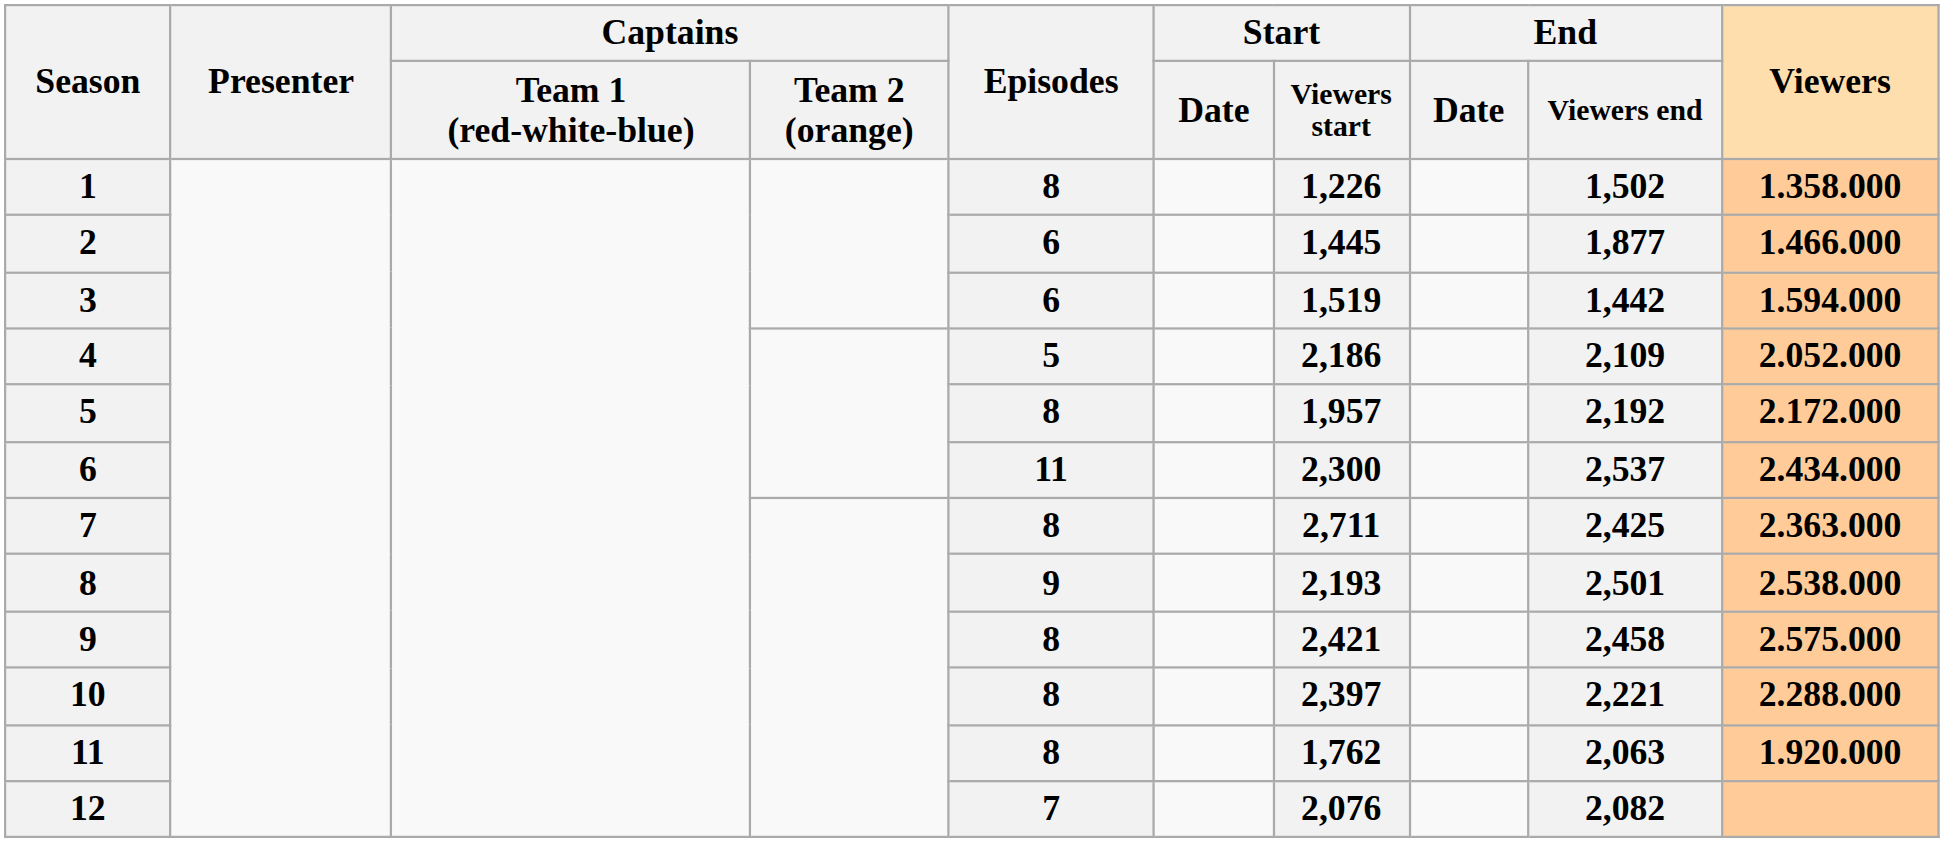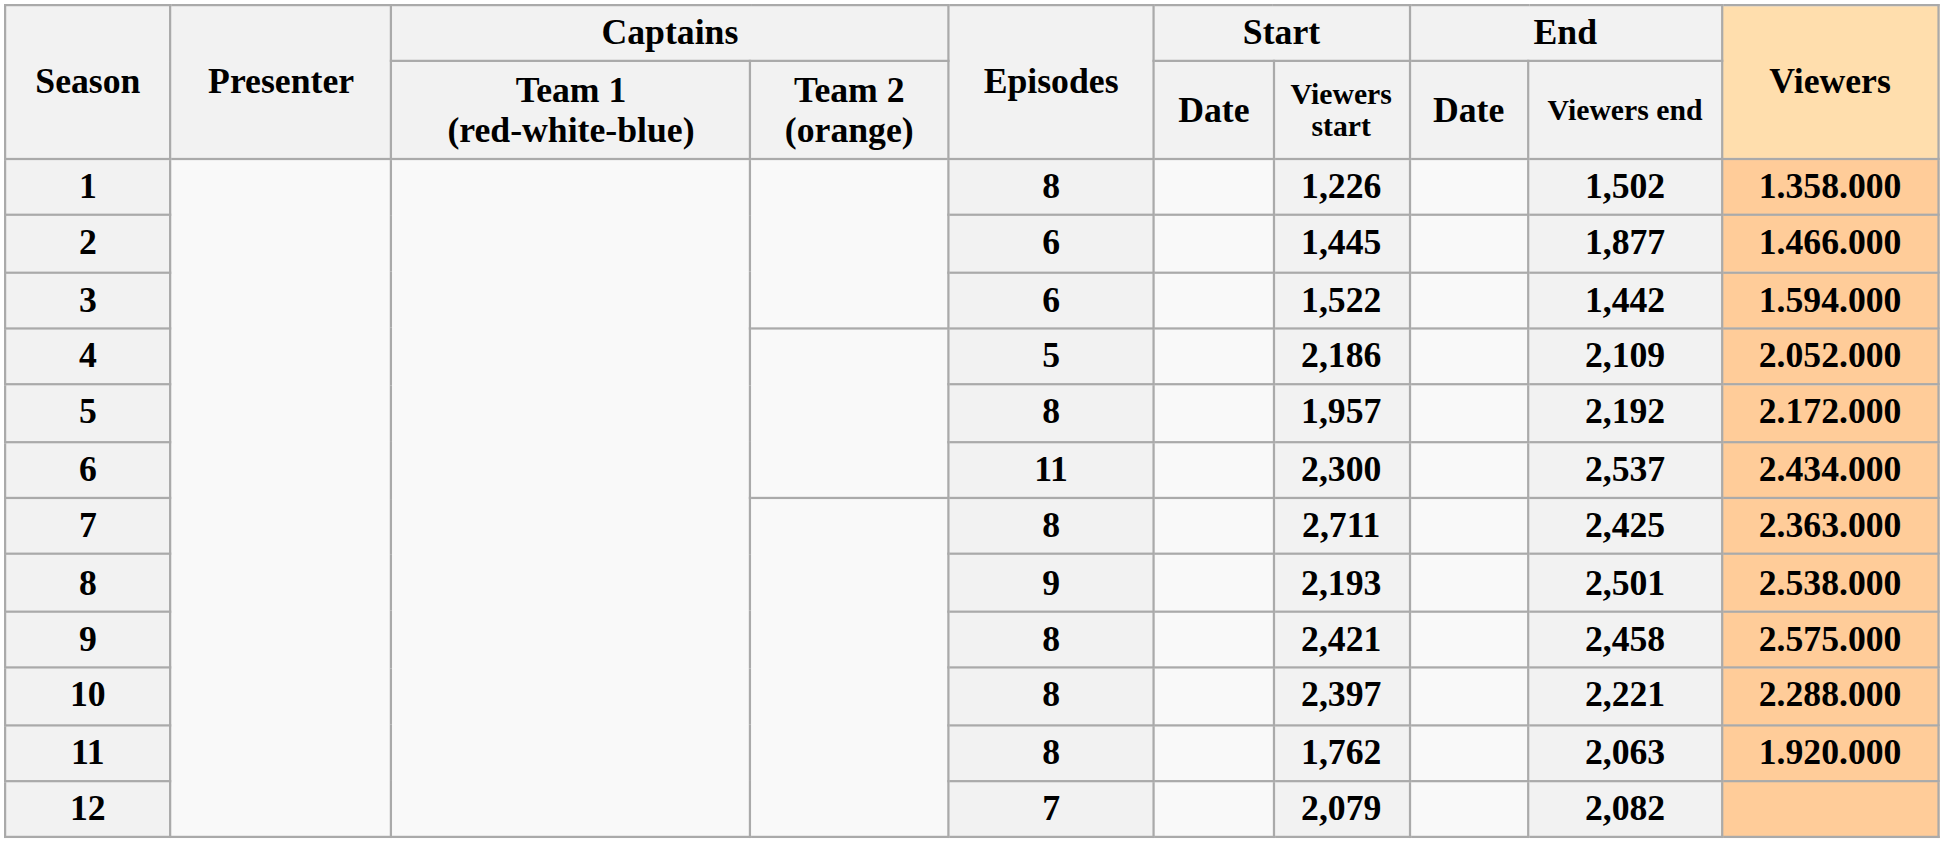 <table class="wikitable">
 <tr>
 <th rowspan="2">Season</th>
 <th rowspan="2">Presenter</th>
 <th colspan="2">Captains</th>
 <th rowspan="2">Episodes</th>
 <th colspan=2>Start</th>
 <th colspan=2>End</th>
 <th style="background:#ffdead;" rowspan="2">Viewers</th>
 </tr>
 <tr>
 <th>Team 1 <br> (red-white-blue)</th>
 <th>Team 2 <br> (orange)</th>
 <th>Date</th>
 <th span style="width:7%; font-size:smaller; line-height:100%;">Viewers start</th>
 <th>Date</th>
 <th span style="width:10%; font-size:smaller; line-height:100%;">Viewers end</th>
 </tr>
 <tr>
 <th>1</th>
 <td rowspan="12"></td>
 <td rowspan="12"></td>
 <td rowspan="3"></td>
 <th>8</th>
 <td style="font-size:11px;line-height:110%"></td>
 <th>1,226</th>
 <td style="font-size:11px;line-height:110%"></td>
 <th>1,502</th>
 <th style="background:#fc9;">1.358.000</th>
 </tr>
 <tr>
 <th>2</th>
 <th>6</th>
 <td style="font-size:11px;line-height:110%"></td>
 <th>1,445</th>
 <td style="font-size:11px;line-height:110%"></td>
 <th>1,877</th>
 <th style="background:#fc9;">1.466.000</th>
 </tr>
 <tr>
 <th>3</th>
 <th>6</th>
 <td style="font-size:11px;line-height:110%"></td>
-<th>1,519</th>
+<th>1,522</th>
 <td style="font-size:11px;line-height:110%"></td>
 <th>1,442</th>
 <th style="background:#fc9;">1.594.000</th>
 </tr>
 <tr>
 <th>4</th>
 <td rowspan="3"></td>
 <th>5</th>
 <td style="font-size:11px;line-height:110%"></td>
 <th>2,186</th>
 <td style="font-size:11px;line-height:110%"></td>
 <th>2,109</th>
 <th style="background:#fc9;">2.052.000</th>
 </tr>
 <tr>
 <th>5</th>
 <th>8</th>
 <td style="font-size:11px;line-height:110%"></td>
 <th>1,957</th>
 <td style="font-size:11px;line-height:110%"></td>
 <th>2,192</th>
 <th style="background:#fc9;">2.172.000</th>
 </tr>
 <tr>
 <th>6</th>
 <th>11</th>
 <td style="font-size:11px;line-height:110%"></td>
 <th>2,300</th>
 <td style="font-size:11px;line-height:110%"></td>
 <th>2,537</th>
 <th style="background:#fc9;">2.434.000</th>
 </tr>
 <tr>
 <th>7</th>
 <td rowspan="6"></td>
 <th>8</th>
 <td style="font-size:11px;line-height:110%"></td>
 <th>2,711</th>
 <td style="font-size:11px;line-height:110%"></td>
 <th>2,425</th>
 <th style="background:#fc9;">2.363.000</th>
 </tr>
 <tr>
 <th>8</th>
 <th>9</th>
 <td style="font-size:11px;line-height:110%"></td>
 <th>2,193</th>
 <td style="font-size:11px;line-height:110%"></td>
 <th>2,501</th>
 <th style="background:#fc9;">2.538.000</th>
 </tr>
 <tr>
 <th>9</th>
 <th>8</th>
 <td style="font-size:11px;line-height:110%"></td>
 <th>2,421</th>
 <td style="font-size:11px;line-height:110%"></td>
 <th>2,458</th>
 <th style="background:#fc9;">2.575.000</th>
 </tr>
 <tr>
 <th>10</th>
 <th>8</th>
 <td style="font-size:11px;line-height:110%"></td>
 <th>2,397</th>
 <td style="font-size:11px;line-height:110%"></td>
 <th>2,221</th>
 <th style="background:#fc9;">2.288.000</th>
 </tr>
 <tr>
 <th>11</th>
 <th>8</th>
 <td style="font-size:11px;line-height:110%"></td>
 <th>1,762</th>
 <td style="font-size:11px;line-height:110%"></td>
 <th>2,063</th>
 <th style="background:#fc9;">1.920.000</th>
 </tr>
 <tr>
 <th>12</th>
 <th>7</th>
 <td style="font-size:11px;line-height:110%"></td>
-<th>2,076</th>
+<th>2,079</th>
 <td style="font-size:11px;line-height:110%"></td>
 <th>2,082</th>
 <th style="background:#fc9;"></th>
 </tr>
 </table>
